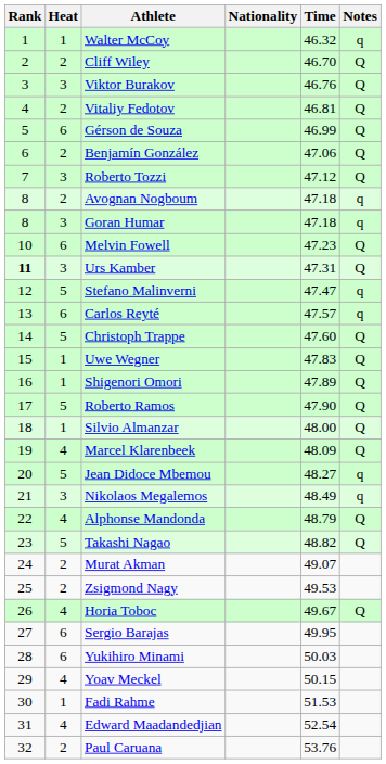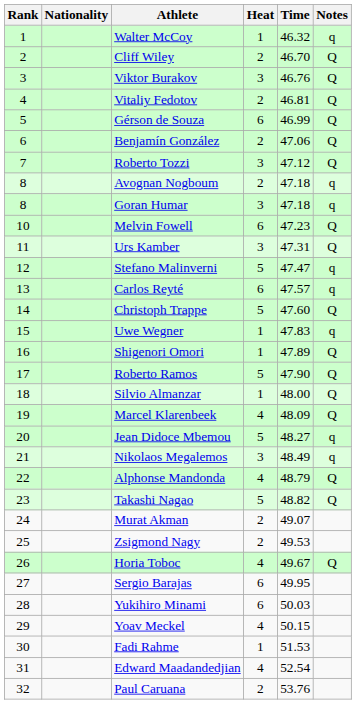 <table class="wikitable sortable" style="text-align:center">
 <tr>
 <th>Rank</th>
+<th>Nationality</th>
+<th>Athlete</th>
 <th>Heat</th>
-<th>Athlete</th>
-<th>Nationality</th>
 <th>Time</th>
 <th>Notes</th>
 </tr>
 <tr bgcolor=ccffcc>
 <td>1</td>
+<td align=left></td>
+<td align=left><a href='#'>Walter McCoy</a></td>
 <td>1</td>
-<td align=left><a href='#'>Walter McCoy</a></td>
-<td align=left></td>
 <td>46.32</td>
 <td>q</td>
 </tr>
 <tr bgcolor=ccffcc>
 <td>2</td>
+<td align=left></td>
+<td align=left><a href='#'>Cliff Wiley</a></td>
 <td>2</td>
-<td align=left><a href='#'>Cliff Wiley</a></td>
-<td align=left></td>
 <td>46.70</td>
 <td>Q</td>
 </tr>
 <tr bgcolor=ccffcc>
 <td>3</td>
+<td align=left></td>
+<td align=left><a href='#'>Viktor Burakov</a></td>
 <td>3</td>
-<td align=left><a href='#'>Viktor Burakov</a></td>
-<td align=left></td>
 <td>46.76</td>
 <td>Q</td>
 </tr>
 <tr bgcolor=ccffcc>
 <td>4</td>
+<td align=left></td>
+<td align=left><a href='#'>Vitaliy Fedotov</a></td>
 <td>2</td>
-<td align=left><a href='#'>Vitaliy Fedotov</a></td>
-<td align=left></td>
 <td>46.81</td>
 <td>Q</td>
 </tr>
 <tr bgcolor=ccffcc>
 <td>5</td>
+<td align=left></td>
+<td align=left><a href='#'>Gérson de Souza</a></td>
 <td>6</td>
-<td align=left><a href='#'>Gérson de Souza</a></td>
-<td align=left></td>
 <td>46.99</td>
 <td>Q</td>
 </tr>
 <tr bgcolor=ccffcc>
 <td>6</td>
+<td align=left></td>
+<td align=left><a href='#'>Benjamín González</a></td>
 <td>2</td>
-<td align=left><a href='#'>Benjamín González</a></td>
-<td align=left></td>
 <td>47.06</td>
 <td>Q</td>
 </tr>
 <tr bgcolor=ccffcc>
 <td>7</td>
+<td align=left></td>
+<td align=left><a href='#'>Roberto Tozzi</a></td>
 <td>3</td>
-<td align=left><a href='#'>Roberto Tozzi</a></td>
-<td align=left></td>
 <td>47.12</td>
 <td>Q</td>
 </tr>
 <tr bgcolor=ddffdd>
 <td>8</td>
+<td align=left></td>
+<td align=left><a href='#'>Avognan Nogboum</a></td>
 <td>2</td>
-<td align=left><a href='#'>Avognan Nogboum</a></td>
-<td align=left></td>
 <td>47.18</td>
 <td>q</td>
 </tr>
 <tr bgcolor=ccffcc>
 <td>8</td>
+<td align=left></td>
+<td align=left><a href='#'>Goran Humar</a></td>
 <td>3</td>
-<td align=left><a href='#'>Goran Humar</a></td>
-<td align=left></td>
 <td>47.18</td>
 <td>q</td>
 </tr>
 <tr bgcolor=ccffcc>
 <td>10</td>
+<td align=left></td>
+<td align=left><a href='#'>Melvin Fowell</a></td>
 <td>6</td>
-<td align=left><a href='#'>Melvin Fowell</a></td>
-<td align=left></td>
 <td>47.23</td>
 <td>Q</td>
 </tr>
 <tr bgcolor=ddffdd>
-<td><strong>11</strong></td>
+<td>11</td>
+<td align=left></td>
+<td align=left><a href='#'>Urs Kamber</a></td>
 <td>3</td>
-<td align=left><a href='#'>Urs Kamber</a></td>
-<td align=left></td>
 <td>47.31</td>
 <td>Q</td>
 </tr>
 <tr bgcolor=ccffcc>
 <td>12</td>
+<td align=left></td>
+<td align=left><a href='#'>Stefano Malinverni</a></td>
 <td>5</td>
-<td align=left><a href='#'>Stefano Malinverni</a></td>
-<td align=left></td>
 <td>47.47</td>
 <td>q</td>
 </tr>
 <tr bgcolor=ccffcc>
 <td>13</td>
+<td align=left></td>
+<td align=left><a href='#'>Carlos Reyté</a></td>
 <td>6</td>
-<td align=left><a href='#'>Carlos Reyté</a></td>
-<td align=left></td>
 <td>47.57</td>
 <td>q</td>
 </tr>
 <tr bgcolor=ccffcc>
 <td>14</td>
+<td align=left></td>
+<td align=left><a href='#'>Christoph Trappe</a></td>
 <td>5</td>
-<td align=left><a href='#'>Christoph Trappe</a></td>
-<td align=left></td>
 <td>47.60</td>
 <td>Q</td>
 </tr>
 <tr bgcolor=ccffcc>
 <td>15</td>
+<td align=left></td>
+<td align=left><a href='#'>Uwe Wegner</a></td>
 <td>1</td>
-<td align=left><a href='#'>Uwe Wegner</a></td>
-<td align=left></td>
 <td>47.83</td>
-<td>Q</td>
+<td>q</td>
 </tr>
 <tr bgcolor=ccffcc>
 <td>16</td>
+<td align=left></td>
+<td align=left><a href='#'>Shigenori Omori</a></td>
 <td>1</td>
-<td align=left><a href='#'>Shigenori Omori</a></td>
-<td align=left></td>
 <td>47.89</td>
 <td>Q</td>
 </tr>
 <tr bgcolor=ccffcc>
 <td>17</td>
+<td align=left></td>
+<td align=left><a href='#'>Roberto Ramos</a></td>
 <td>5</td>
-<td align=left><a href='#'>Roberto Ramos</a></td>
-<td align=left></td>
 <td>47.90</td>
 <td>Q</td>
 </tr>
 <tr bgcolor=ddffdd>
 <td>18</td>
+<td align=left></td>
+<td align=left><a href='#'>Silvio Almanzar</a></td>
 <td>1</td>
-<td align=left><a href='#'>Silvio Almanzar</a></td>
-<td align=left></td>
 <td>48.00</td>
 <td>Q</td>
 </tr>
 <tr bgcolor=ccffcc>
 <td>19</td>
+<td align=left></td>
+<td align=left><a href='#'>Marcel Klarenbeek</a></td>
 <td>4</td>
-<td align=left><a href='#'>Marcel Klarenbeek</a></td>
-<td align=left></td>
 <td>48.09</td>
 <td>Q</td>
 </tr>
 <tr bgcolor=ccffcc>
 <td>20</td>
+<td align=left></td>
+<td align=left><a href='#'>Jean Didoce Mbemou</a></td>
 <td>5</td>
-<td align=left><a href='#'>Jean Didoce Mbemou</a></td>
-<td align=left></td>
 <td>48.27</td>
 <td>q</td>
 </tr>
 <tr bgcolor=ddffdd>
 <td>21</td>
+<td align=left></td>
+<td align=left><a href='#'>Nikolaos Megalemos</a></td>
 <td>3</td>
-<td align=left><a href='#'>Nikolaos Megalemos</a></td>
-<td align=left></td>
 <td>48.49</td>
 <td>q</td>
 </tr>
 <tr bgcolor=ccffcc>
 <td>22</td>
+<td align=left></td>
+<td align=left><a href='#'>Alphonse Mandonda</a></td>
 <td>4</td>
-<td align=left><a href='#'>Alphonse Mandonda</a></td>
-<td align=left></td>
 <td>48.79</td>
 <td>Q</td>
 </tr>
 <tr bgcolor=ddffdd>
 <td>23</td>
+<td align=left></td>
+<td align=left><a href='#'>Takashi Nagao</a></td>
 <td>5</td>
-<td align=left><a href='#'>Takashi Nagao</a></td>
-<td align=left></td>
 <td>48.82</td>
 <td>Q</td>
 </tr>
 <tr>
 <td>24</td>
+<td align=left></td>
+<td align=left><a href='#'>Murat Akman</a></td>
 <td>2</td>
-<td align=left><a href='#'>Murat Akman</a></td>
-<td align=left></td>
 <td>49.07</td>
 <td></td>
 </tr>
 <tr>
 <td>25</td>
+<td align=left></td>
+<td align=left><a href='#'>Zsigmond Nagy</a></td>
 <td>2</td>
-<td align=left><a href='#'>Zsigmond Nagy</a></td>
-<td align=left></td>
 <td>49.53</td>
 <td></td>
 </tr>
 <tr bgcolor=ccffcc>
 <td>26</td>
+<td align=left></td>
+<td align=left><a href='#'>Horia Toboc</a></td>
 <td>4</td>
-<td align=left><a href='#'>Horia Toboc</a></td>
-<td align=left></td>
 <td>49.67</td>
 <td>Q</td>
 </tr>
 <tr>
 <td>27</td>
+<td align=left></td>
+<td align=left><a href='#'>Sergio Barajas</a></td>
 <td>6</td>
-<td align=left><a href='#'>Sergio Barajas</a></td>
-<td align=left></td>
 <td>49.95</td>
 <td></td>
 </tr>
 <tr>
 <td>28</td>
+<td align=left></td>
+<td align=left><a href='#'>Yukihiro Minami</a></td>
 <td>6</td>
-<td align=left><a href='#'>Yukihiro Minami</a></td>
-<td align=left></td>
 <td>50.03</td>
 <td></td>
 </tr>
 <tr>
 <td>29</td>
+<td align=left></td>
+<td align=left><a href='#'>Yoav Meckel</a></td>
 <td>4</td>
-<td align=left><a href='#'>Yoav Meckel</a></td>
-<td align=left></td>
 <td>50.15</td>
 <td></td>
 </tr>
 <tr>
 <td>30</td>
+<td align=left></td>
+<td align=left><a href='#'>Fadi Rahme</a></td>
 <td>1</td>
-<td align=left><a href='#'>Fadi Rahme</a></td>
-<td align=left></td>
 <td>51.53</td>
 <td></td>
 </tr>
 <tr>
 <td>31</td>
+<td align=left></td>
+<td align=left><a href='#'>Edward Maadandedjian</a></td>
 <td>4</td>
-<td align=left><a href='#'>Edward Maadandedjian</a></td>
-<td align=left></td>
 <td>52.54</td>
 <td></td>
 </tr>
 <tr>
 <td>32</td>
+<td align=left></td>
+<td align=left><a href='#'>Paul Caruana</a></td>
 <td>2</td>
-<td align=left><a href='#'>Paul Caruana</a></td>
-<td align=left></td>
 <td>53.76</td>
 <td></td>
 </tr>
 </table>
